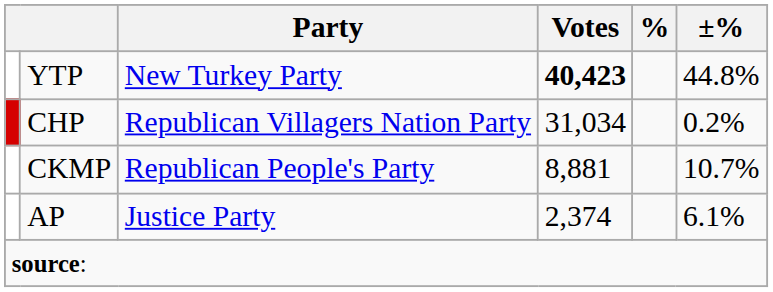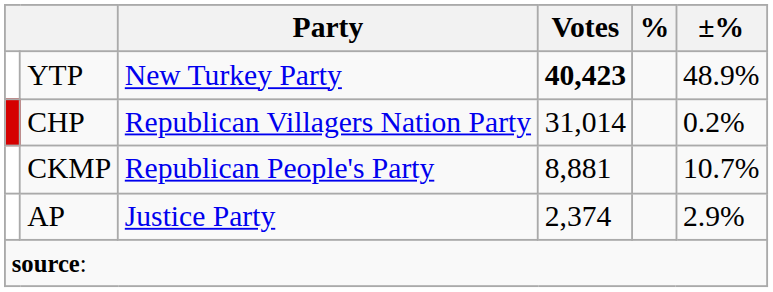 <table class="wikitable">
 <tr>
 <th colspan="2"></th>
 <th>Party</th>
 <th>Votes</th>
 <th>%</th>
 <th>±%</th>
 </tr>
 <tr align="left">
 <td bgcolor="#FFFFFF" width="1"></td>
 <td>YTP</td>
 <td><a href='#'>New Turkey Party</a></td>
 <td><strong>40,423</strong></td>
 <td><strong></strong></td>
-<td> 44.8%</td>
+<td> 48.9%</td>
 </tr>
 <tr align="left">
 <td bgcolor="#D50000" width="1"></td>
 <td>CHP</td>
 <td><a href='#'>Republican Villagers Nation Party</a></td>
-<td>31,034</td>
+<td>31,014</td>
 <td></td>
 <td> 0.2%</td>
 </tr>
 <tr>
 <td bgcolor="#FFFFFF" width="1"></td>
 <td>CKMP</td>
 <td><a href='#'>Republican People's Party</a></td>
 <td>8,881</td>
 <td></td>
 <td> 10.7%</td>
 </tr>
 <tr>
 <td bgcolor="#FFFFFF" width="1"></td>
 <td>AP</td>
 <td><a href='#'>Justice Party</a></td>
 <td>2,374</td>
 <td></td>
-<td> 6.1%</td>
+<td> 2.9%</td>
 </tr>
 <tr>
 <td colspan="9" align="left"><small><strong>source</strong>: </small></td>
 </tr>
 </table>
